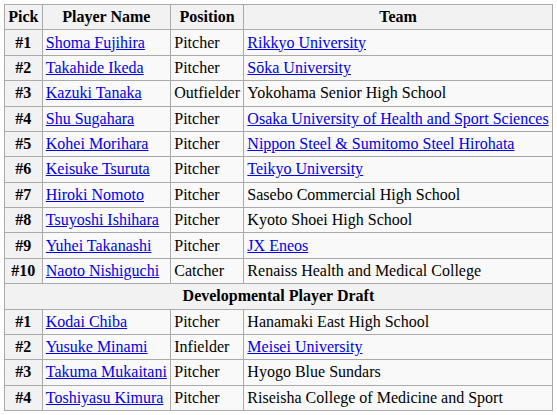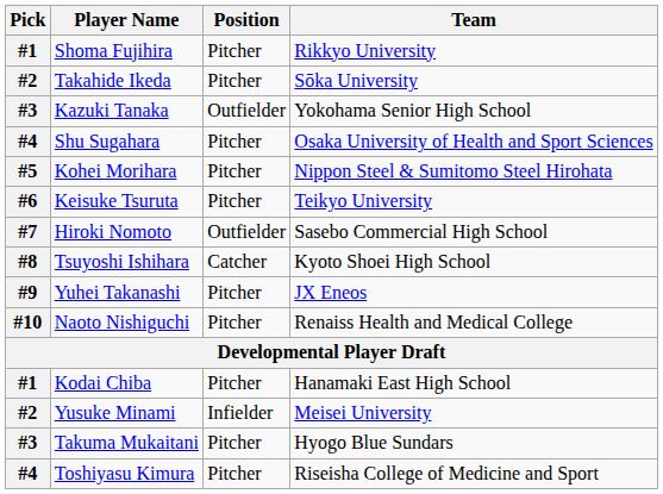 <table class="wikitable">
 <tr>
 <th>Pick</th>
 <th>Player Name</th>
 <th>Position</th>
 <th>Team</th>
 </tr>
 <tr>
 <th>#1</th>
 <td><a href='#'>Shoma Fujihira</a></td>
 <td>Pitcher</td>
 <td><a href='#'>Rikkyo University</a></td>
 </tr>
 <tr>
 <th>#2</th>
 <td><a href='#'>Takahide Ikeda</a></td>
 <td>Pitcher</td>
 <td><a href='#'>Sōka University</a></td>
 </tr>
 <tr>
 <th>#3</th>
 <td><a href='#'>Kazuki Tanaka</a></td>
 <td>Outfielder</td>
 <td>Yokohama Senior High School</td>
 </tr>
 <tr>
 <th>#4</th>
 <td><a href='#'>Shu Sugahara</a></td>
 <td>Pitcher</td>
 <td><a href='#'>Osaka University of Health and Sport Sciences</a></td>
 </tr>
 <tr>
 <th>#5</th>
 <td><a href='#'>Kohei Morihara</a></td>
 <td>Pitcher</td>
 <td><a href='#'>Nippon Steel & Sumitomo Steel Hirohata</a></td>
 </tr>
 <tr>
 <th>#6</th>
 <td><a href='#'>Keisuke Tsuruta</a></td>
 <td>Pitcher</td>
 <td><a href='#'>Teikyo University</a></td>
 </tr>
 <tr>
 <th>#7</th>
 <td><a href='#'>Hiroki Nomoto</a></td>
-<td>Pitcher</td>
+<td>Outfielder</td>
 <td>Sasebo Commercial High School</td>
 </tr>
 <tr>
 <th>#8</th>
 <td><a href='#'>Tsuyoshi Ishihara</a></td>
-<td>Pitcher</td>
+<td>Catcher</td>
 <td>Kyoto Shoei High School</td>
 </tr>
 <tr>
 <th>#9</th>
 <td><a href='#'>Yuhei Takanashi</a></td>
 <td>Pitcher</td>
 <td><a href='#'>JX Eneos</a></td>
 </tr>
 <tr>
 <th>#10</th>
 <td><a href='#'>Naoto Nishiguchi</a></td>
-<td>Catcher</td>
+<td>Pitcher</td>
 <td>Renaiss Health and Medical College</td>
 </tr>
 <tr>
 <th colspan="5">Developmental Player Draft</th>
 </tr>
 <tr>
 <th>#1</th>
 <td><a href='#'>Kodai Chiba</a></td>
 <td>Pitcher</td>
 <td>Hanamaki East High School</td>
 </tr>
 <tr>
 <th>#2</th>
 <td><a href='#'>Yusuke Minami</a></td>
 <td>Infielder</td>
 <td><a href='#'>Meisei University</a></td>
 </tr>
 <tr>
 <th>#3</th>
 <td><a href='#'>Takuma Mukaitani</a></td>
 <td>Pitcher</td>
 <td>Hyogo Blue Sundars</td>
 </tr>
 <tr>
 <th>#4</th>
 <td><a href='#'>Toshiyasu Kimura</a></td>
 <td>Pitcher</td>
 <td>Riseisha College of Medicine and Sport</td>
 </tr>
 </table>
